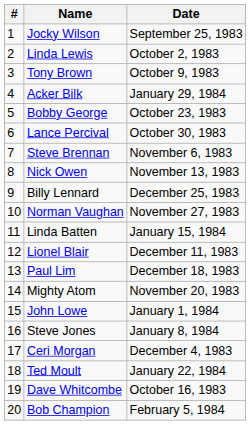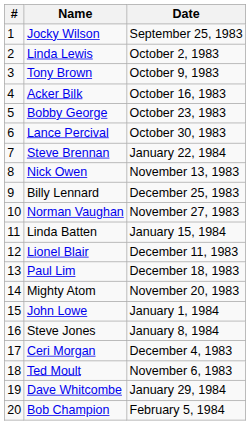 <table class="wikitable">
 <tr>
 <th>#</th>
 <th>Name</th>
 <th>Date</th>
 </tr>
 <tr>
 <td>1</td>
 <td><a href='#'>Jocky Wilson</a></td>
 <td>September 25, 1983</td>
 </tr>
 <tr>
 <td>2</td>
 <td><a href='#'>Linda Lewis</a></td>
 <td>October 2, 1983</td>
 </tr>
 <tr>
 <td>3</td>
 <td><a href='#'>Tony Brown</a></td>
 <td>October 9, 1983</td>
 </tr>
 <tr>
 <td>4</td>
 <td><a href='#'>Acker Bilk</a></td>
-<td>January 29, 1984</td>
+<td>October 16, 1983</td>
 </tr>
 <tr>
 <td>5</td>
 <td><a href='#'>Bobby George</a></td>
 <td>October 23, 1983</td>
 </tr>
 <tr>
 <td>6</td>
 <td><a href='#'>Lance Percival</a></td>
 <td>October 30, 1983</td>
 </tr>
 <tr>
 <td>7</td>
 <td><a href='#'>Steve Brennan</a></td>
-<td>November 6, 1983</td>
+<td>January 22, 1984</td>
 </tr>
 <tr>
 <td>8</td>
 <td><a href='#'>Nick Owen</a></td>
 <td>November 13, 1983</td>
 </tr>
 <tr>
 <td>9</td>
 <td>Billy Lennard</td>
 <td>December 25, 1983</td>
 </tr>
 <tr>
 <td>10</td>
 <td><a href='#'>Norman Vaughan</a></td>
 <td>November 27, 1983</td>
 </tr>
 <tr>
 <td>11</td>
 <td>Linda Batten</td>
 <td>January 15, 1984</td>
 </tr>
 <tr>
 <td>12</td>
 <td><a href='#'>Lionel Blair</a></td>
 <td>December 11, 1983</td>
 </tr>
 <tr>
 <td>13</td>
 <td><a href='#'>Paul Lim</a></td>
 <td>December 18, 1983</td>
 </tr>
 <tr>
 <td>14</td>
 <td>Mighty Atom</td>
 <td>November 20, 1983</td>
 </tr>
 <tr>
 <td>15</td>
 <td><a href='#'>John Lowe</a></td>
 <td>January 1, 1984</td>
 </tr>
 <tr>
 <td>16</td>
 <td>Steve Jones</td>
 <td>January 8, 1984</td>
 </tr>
 <tr>
 <td>17</td>
 <td><a href='#'>Ceri Morgan</a></td>
 <td>December 4, 1983</td>
 </tr>
 <tr>
 <td>18</td>
 <td><a href='#'>Ted Moult</a></td>
-<td>January 22, 1984</td>
+<td>November 6, 1983</td>
 </tr>
 <tr>
 <td>19</td>
 <td><a href='#'>Dave Whitcombe</a></td>
-<td>October 16, 1983</td>
+<td>January 29, 1984</td>
 </tr>
 <tr>
 <td>20</td>
 <td><a href='#'>Bob Champion</a></td>
 <td>February 5, 1984</td>
 </tr>
 </table>
